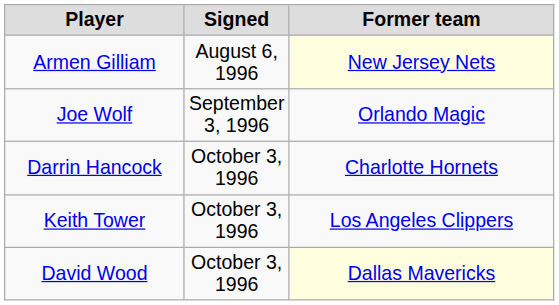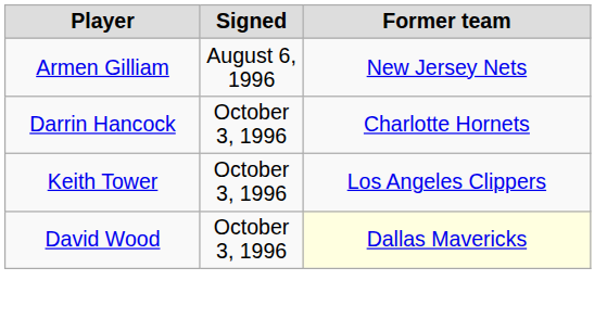 <table class="wikitable" style="text-align: center">
 <tr style="text-align:center; background:#ddd;">
 <td style="width:140px"><strong>Player</strong></td>
 <td style="width:70px"><strong>Signed</strong></td>
 <td style="width:210px"><strong>Former team</strong></td>
 </tr>
 <tr>
 <td><a href='#'>Armen Gilliam</a></td>
 <td>August 6, 1996</td>
-<td style="background: lightyellow;"><a href='#'>New Jersey Nets</a></td>
-</tr>
-<tr>
-<td><a href='#'>Joe Wolf</a></td>
-<td>September 3, 1996</td>
-<td><a href='#'>Orlando Magic</a></td>
+<td><a href='#'>New Jersey Nets</a></td>
 </tr>
 <tr>
 <td><a href='#'>Darrin Hancock</a></td>
 <td>October 3, 1996</td>
 <td><a href='#'>Charlotte Hornets</a></td>
 </tr>
 <tr>
 <td><a href='#'>Keith Tower</a></td>
 <td>October 3, 1996</td>
 <td><a href='#'>Los Angeles Clippers</a></td>
 </tr>
 <tr>
 <td><a href='#'>David Wood</a></td>
 <td>October 3, 1996</td>
 <td style="background: lightyellow;"><a href='#'>Dallas Mavericks</a></td>
 </tr>
 </table>
